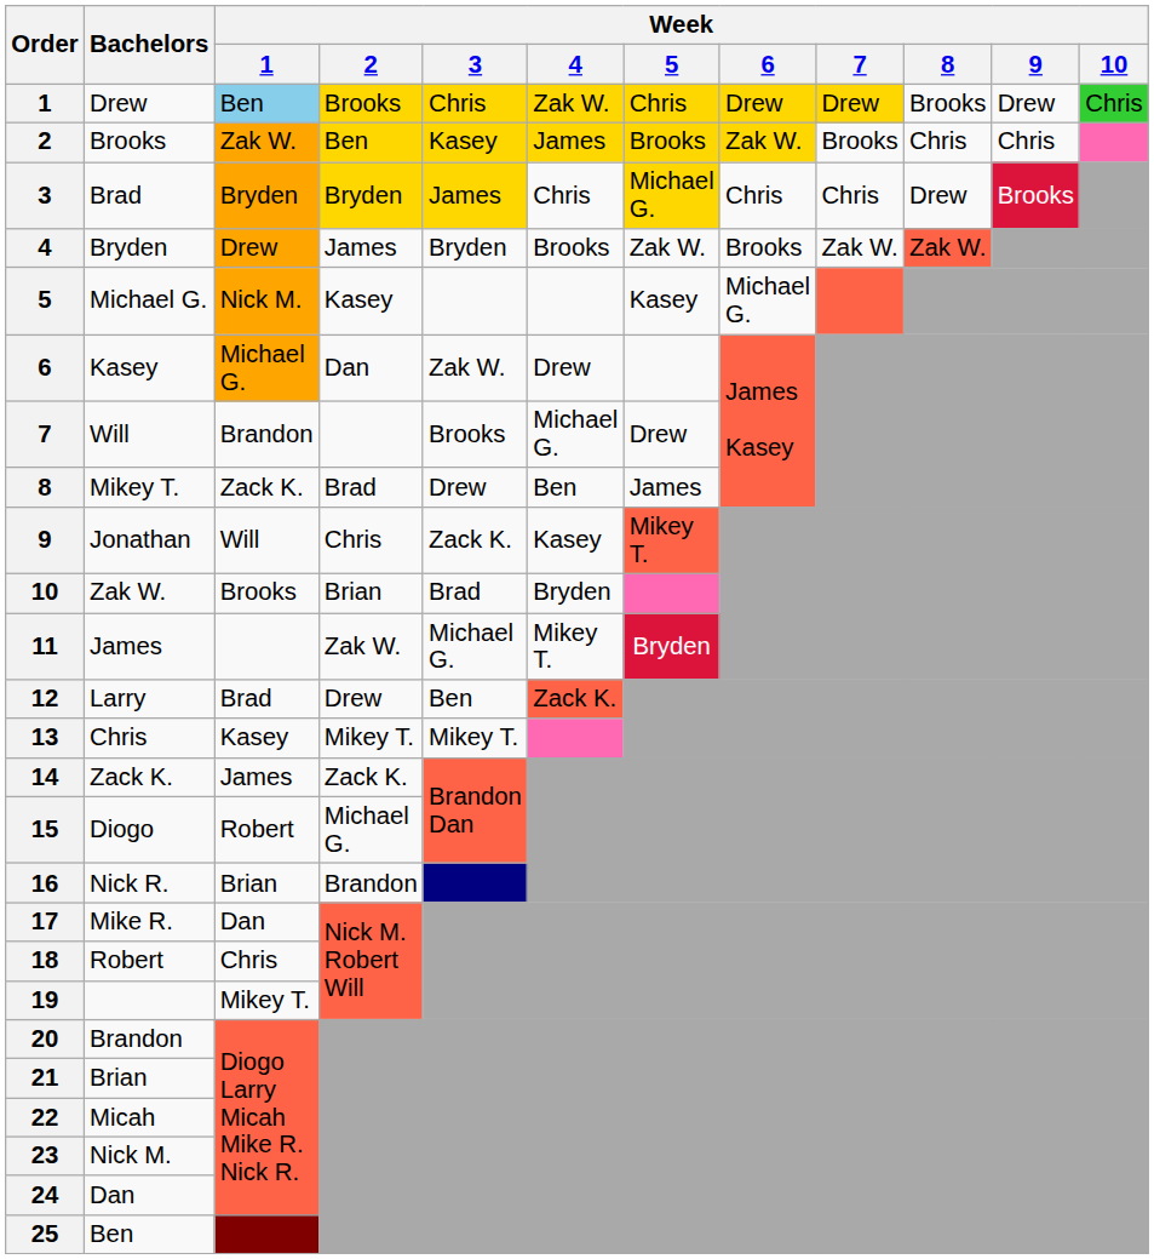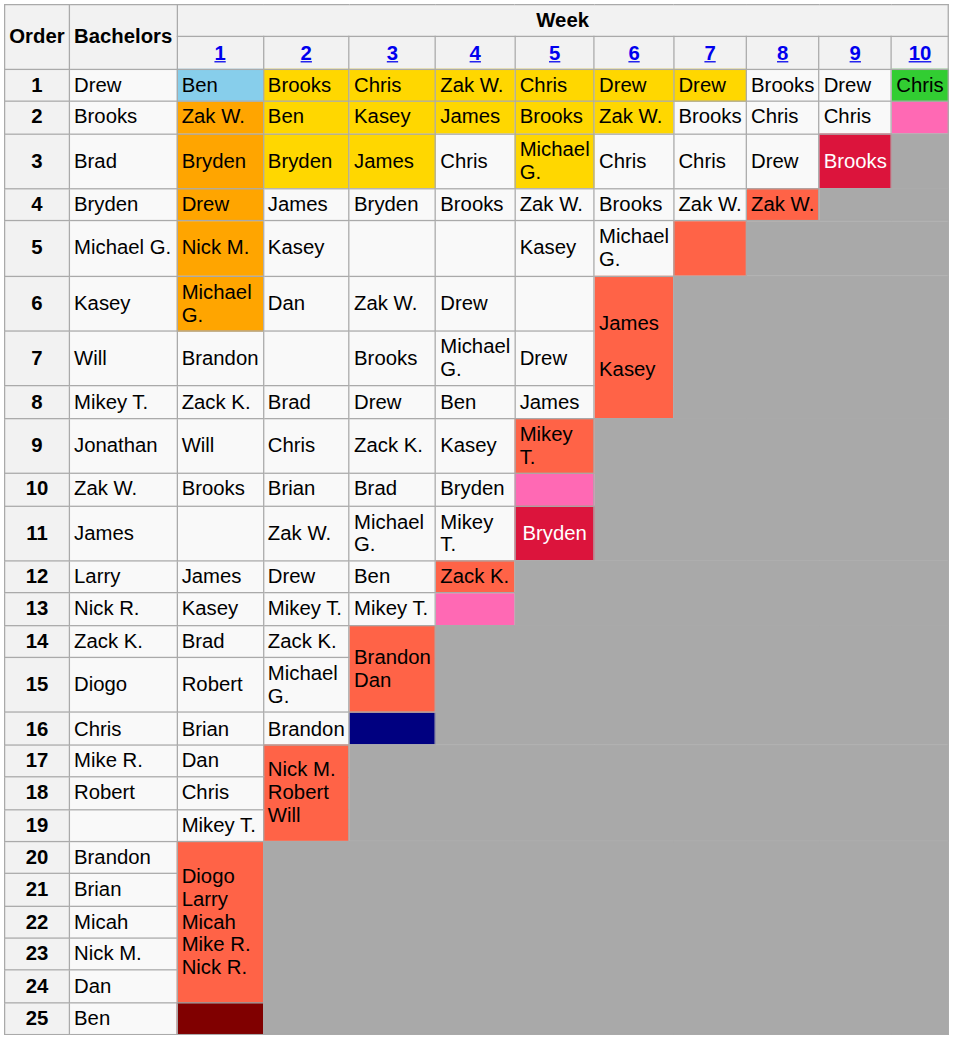 <table class="wikitable" style="width:20%;" style="text-align:center">
 <tr>
 <th rowspan="2">Order</th>
 <th rowspan="2">Bachelors</th>
 <th colspan=10>Week</th>
 </tr>
 <tr>
 <th><a href='#'>1</a></th>
 <th><a href='#'>2</a></th>
 <th><a href='#'>3</a></th>
 <th><a href='#'>4</a></th>
 <th><a href='#'>5</a></th>
 <th><a href='#'>6</a></th>
 <th><a href='#'>7</a></th>
 <th><a href='#'>8</a></th>
 <th><a href='#'>9</a></th>
 <th><a href='#'>10</a></th>
 </tr>
 <tr>
 <th>1</th>
 <td>Drew</td>
 <td bgcolor="skyblue">Ben</td>
 <td bgcolor="gold">Brooks</td>
 <td bgcolor="gold">Chris</td>
 <td bgcolor="gold">Zak W.</td>
 <td bgcolor="gold">Chris</td>
 <td bgcolor="gold">Drew</td>
 <td bgcolor="gold">Drew</td>
 <td>Brooks</td>
 <td>Drew</td>
 <td bgcolor="limegreen">Chris</td>
 </tr>
 <tr>
 <th>2</th>
 <td>Brooks</td>
 <td bgcolor="orange">Zak W.</td>
 <td bgcolor="gold">Ben</td>
 <td bgcolor="gold">Kasey</td>
 <td bgcolor="gold">James</td>
 <td bgcolor="gold">Brooks</td>
 <td bgcolor="gold">Zak W.</td>
 <td>Brooks</td>
 <td>Chris</td>
 <td>Chris</td>
 <td style="text-align:center; background:hotpink;"></td>
 </tr>
 <tr>
 <th>3</th>
 <td>Brad</td>
 <td bgcolor="orange">Bryden</td>
 <td bgcolor="gold">Bryden</td>
 <td bgcolor="gold">James</td>
 <td>Chris</td>
 <td bgcolor="gold">Michael G.</td>
 <td>Chris</td>
 <td>Chris</td>
 <td>Drew</td>
 <td style="background:crimson; text-align:center; color:white">Brooks</td>
 <td bgcolor="A9A9A9" colspan=5></td>
 </tr>
 <tr>
 <th>4</th>
 <td>Bryden</td>
 <td bgcolor="orange">Drew</td>
 <td>James</td>
 <td>Bryden</td>
 <td>Brooks</td>
 <td>Zak W.</td>
 <td>Brooks</td>
 <td>Zak W.</td>
 <td bgcolor="tomato">Zak W.</td>
 <td bgcolor="A9A9A9" colspan=2></td>
 </tr>
 <tr>
 <th>5</th>
 <td>Michael G.</td>
 <td bgcolor="orange">Nick M.</td>
 <td>Kasey</td>
 <td></td>
 <td></td>
 <td>Kasey</td>
 <td>Michael G.</td>
 <td bgcolor="tomato"></td>
 <td bgcolor="A9A9A9" colspan=3></td>
 </tr>
 <tr>
 <th>6</th>
 <td>Kasey</td>
 <td bgcolor="orange">Michael G.</td>
 <td>Dan</td>
 <td>Zak W.</td>
 <td>Drew</td>
 <td></td>
 <td bgcolor="tomato" rowspan="3">James<br><br>Kasey</td>
 <td bgcolor="A9A9A9" colspan=4 rowspan="3"></td>
 </tr>
 <tr>
 <th>7</th>
 <td>Will</td>
 <td>Brandon</td>
 <td></td>
 <td>Brooks</td>
 <td>Michael G.</td>
 <td>Drew</td>
 </tr>
 <tr>
 <th>8</th>
 <td>Mikey T.</td>
 <td>Zack K.</td>
 <td>Brad</td>
 <td>Drew</td>
 <td>Ben</td>
 <td>James</td>
 </tr>
 <tr>
 <th>9</th>
 <td>Jonathan</td>
 <td>Will</td>
 <td>Chris</td>
 <td>Zack K.</td>
 <td>Kasey</td>
 <td bgcolor="tomato">Mikey T.</td>
 <td bgcolor="A9A9A9" colspan=5 rowspan="3"></td>
 </tr>
 <tr>
 <th>10</th>
 <td>Zak W.</td>
 <td>Brooks</td>
 <td>Brian</td>
 <td>Brad</td>
 <td>Bryden</td>
 <td style="text-align:center; background:hotpink;"></td>
 </tr>
 <tr>
 <th>11</th>
 <td>James</td>
 <td></td>
 <td>Zak W.</td>
 <td>Michael G.</td>
 <td>Mikey T.</td>
 <td style="background:crimson; text-align:center; color:white;">Bryden</td>
 </tr>
 <tr>
 <th>12</th>
 <td>Larry</td>
-<td>Brad</td>
+<td>James</td>
 <td>Drew</td>
 <td>Ben</td>
 <td bgcolor="tomato">Zack K.</td>
 <td bgcolor="A9A9A9" colspan=6 rowspan="2"></td>
 </tr>
 <tr>
 <th>13</th>
-<td>Chris</td>
+<td>Nick R.</td>
 <td>Kasey</td>
 <td>Mikey T.</td>
 <td>Mikey T.</td>
 <td style="text-align:center; background:hotpink;"></td>
 </tr>
 <tr>
 <th>14</th>
 <td>Zack K.</td>
-<td>James</td>
+<td>Brad</td>
 <td>Zack K.</td>
 <td bgcolor="tomato" rowspan="2">Brandon<br>Dan</td>
 <td bgcolor="A9A9A9" colspan=7 rowspan="3"></td>
 </tr>
 <tr>
 <th>15</th>
 <td>Diogo</td>
 <td>Robert</td>
 <td>Michael G.</td>
 </tr>
 <tr>
 <th>16</th>
-<td>Nick R.</td>
+<td>Chris</td>
 <td>Brian</td>
 <td>Brandon</td>
 <td style="text-align:center; background:navy; color:white;"></td>
 </tr>
 <tr>
 <th>17</th>
 <td>Mike R.</td>
 <td>Dan</td>
 <td bgcolor="tomato" rowspan="3">Nick M.<br>Robert<br>Will</td>
 <td bgcolor="A9A9A9" colspan=8 rowspan="3"></td>
 </tr>
 <tr>
 <th>18</th>
 <td>Robert</td>
 <td>Chris</td>
 </tr>
 <tr>
 <th>19</th>
 <td></td>
 <td>Mikey T.</td>
 </tr>
 <tr>
 <th>20</th>
 <td>Brandon</td>
 <td bgcolor="tomato" rowspan="5">Diogo<br>Larry<br>Micah<br>Mike R.<br>Nick R.</td>
 <td bgcolor="A9A9A9" colspan=9 rowspan="6"></td>
 </tr>
 <tr>
 <th>21</th>
 <td>Brian</td>
 </tr>
 <tr>
 <th>22</th>
 <td>Micah</td>
 </tr>
 <tr>
 <th>23</th>
 <td>Nick M.</td>
 </tr>
 <tr>
 <th>24</th>
 <td>Dan</td>
 </tr>
 <tr>
 <th>25</th>
 <td>Ben</td>
 <td style="text-align:center; background:maroon; color:white;"></td>
 </tr>
 </table>
